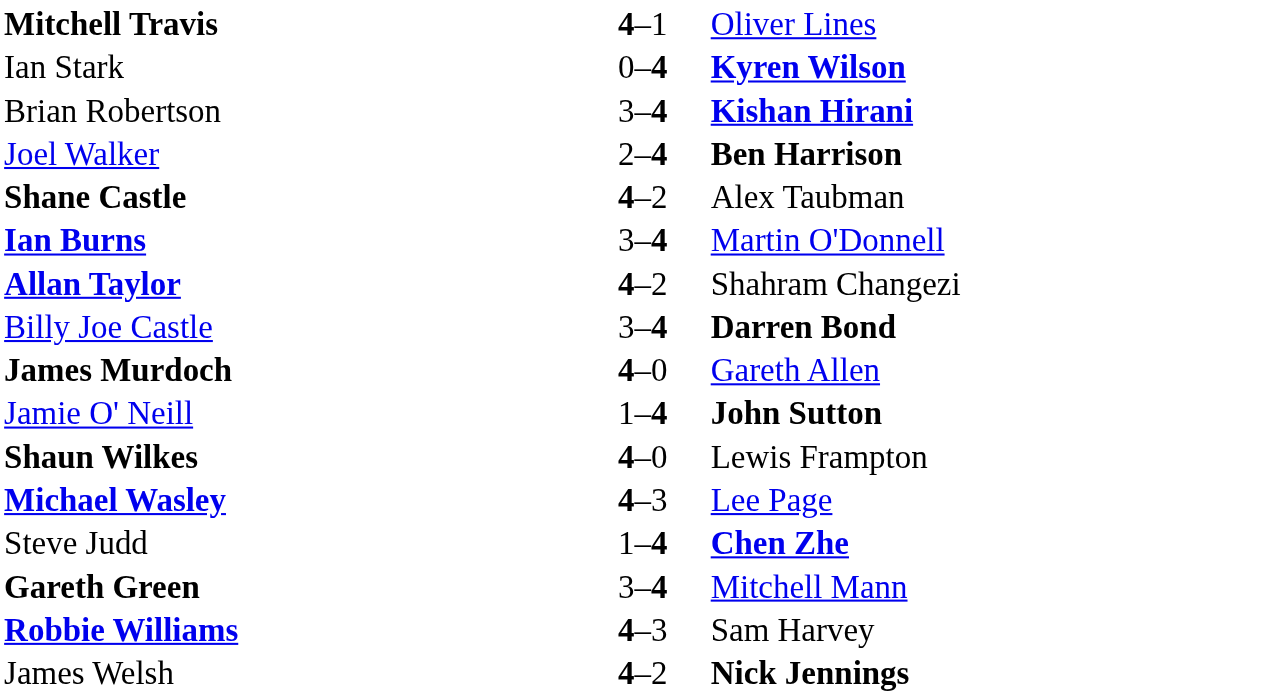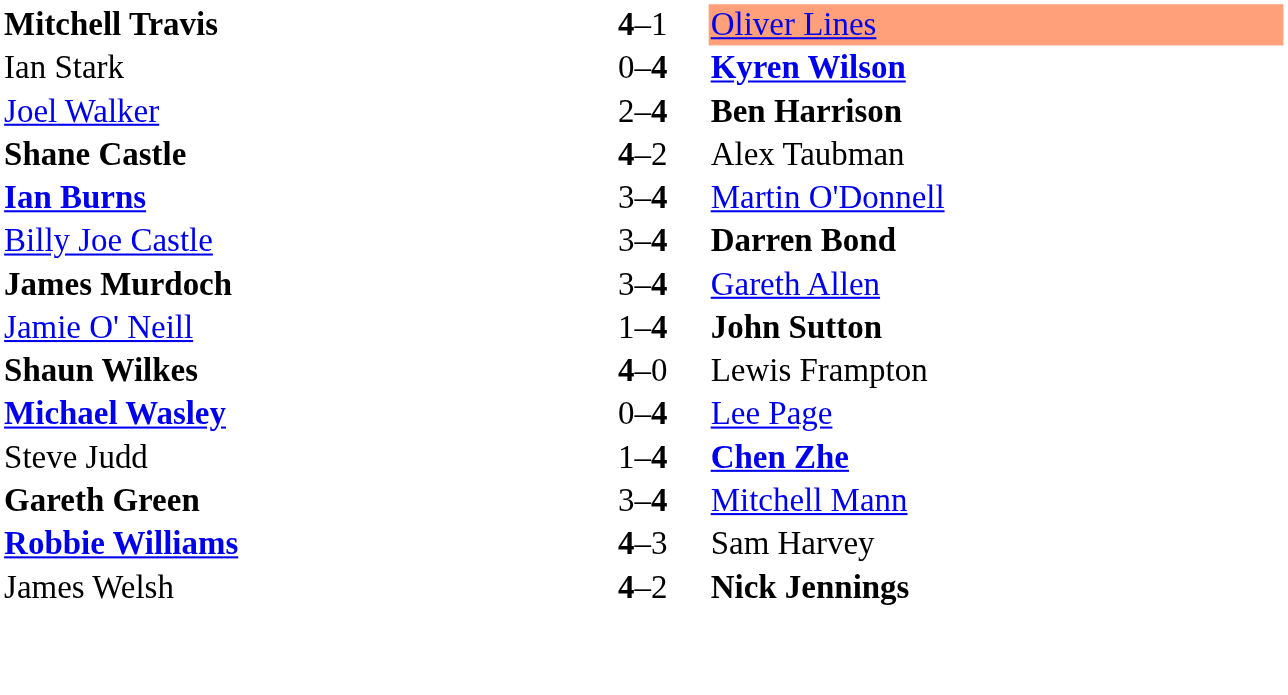 <table width="100%" cellspacing="1">
 <tr>
 <th width=45%></th>
 <th width=10%></th>
 <th width=45%></th>
 </tr>
 <tr>
 <td> <strong>Mitchell Travis</strong></td>
 <td align="center"><strong>4</strong>–1</td>
-<td> <a href='#'>Oliver Lines</a></td>
+<td style="background: lightsalmon;"> <a href='#'>Oliver Lines</a></td>
 </tr>
 <tr>
 <td> Ian Stark</td>
 <td align="center">0–<strong>4</strong></td>
 <td> <strong><a href='#'>Kyren Wilson</a></strong></td>
-</tr>
-<tr>
-<td> Brian Robertson</td>
-<td align="center">3–<strong>4</strong></td>
-<td> <strong><a href='#'>Kishan Hirani</a></strong></td>
 </tr>
 <tr>
 <td> <a href='#'>Joel Walker</a></td>
 <td align="center">2–<strong>4</strong></td>
 <td> <strong>Ben Harrison</strong></td>
 </tr>
 <tr>
 <td> <strong>Shane Castle</strong></td>
 <td align="center"><strong>4</strong>–2</td>
 <td> Alex Taubman</td>
 </tr>
 <tr>
 <td> <strong><a href='#'>Ian Burns</a></strong></td>
 <td align="center">3–<strong>4</strong></td>
 <td> <a href='#'>Martin O'Donnell</a></td>
 </tr>
 <tr>
-<td> <strong><a href='#'>Allan Taylor</a></strong></td>
-<td align="center"><strong>4</strong>–2</td>
-<td> Shahram Changezi</td>
-</tr>
-<tr>
 <td> <a href='#'>Billy Joe Castle</a></td>
 <td align="center">3–<strong>4</strong></td>
 <td> <strong>Darren Bond</strong></td>
 </tr>
 <tr>
 <td> <strong>James Murdoch</strong></td>
-<td align="center"><strong>4</strong>–0</td>
+<td align="center">3–<strong>4</strong></td>
 <td> <a href='#'>Gareth Allen</a></td>
 </tr>
 <tr>
 <td> <a href='#'>Jamie O' Neill</a></td>
 <td align="center">1–<strong>4</strong></td>
 <td> <strong>John Sutton</strong></td>
 </tr>
 <tr>
 <td> <strong>Shaun Wilkes</strong></td>
 <td align="center"><strong>4</strong>–0</td>
 <td> Lewis Frampton</td>
 </tr>
 <tr>
 <td> <strong><a href='#'>Michael Wasley</a></strong></td>
-<td align="center"><strong>4</strong>–3</td>
+<td align="center">0–<strong>4</strong></td>
 <td> <a href='#'>Lee Page</a></td>
 </tr>
 <tr>
 <td> Steve Judd</td>
 <td align="center">1–<strong>4</strong></td>
 <td> <strong><a href='#'>Chen Zhe</a></strong></td>
 </tr>
 <tr>
 <td> <strong>Gareth Green</strong></td>
 <td align="center">3–<strong>4</strong></td>
 <td> <a href='#'>Mitchell Mann</a></td>
 </tr>
 <tr>
 <td> <strong><a href='#'>Robbie Williams</a></strong></td>
 <td align="center"><strong>4</strong>–3</td>
 <td> Sam Harvey</td>
 </tr>
 <tr>
 <td> James Welsh</td>
 <td align="center"><strong>4</strong>–2</td>
 <td> <strong>Nick Jennings</strong></td>
 </tr>
 </table>
